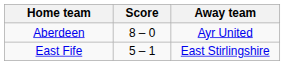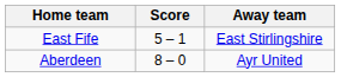 <table class="wikitable" style="text-align: center">
 <tr>
 <th width=140>Home team</th>
 <th width=70>Score</th>
 <th width=140>Away team</th>
 </tr>
 <tr>
+<td><a href='#'>East Fife</a></td>
+<td>5 – 1</td>
+<td><a href='#'>East Stirlingshire</a></td>
+</tr>
+<tr>
 <td><a href='#'>Aberdeen</a></td>
 <td>8 – 0</td>
 <td><a href='#'>Ayr United</a></td>
 </tr>
-<tr>
-<td><a href='#'>East Fife</a></td>
-<td>5 – 1</td>
-<td><a href='#'>East Stirlingshire</a></td>
-</tr>
 </table>
